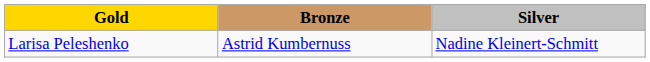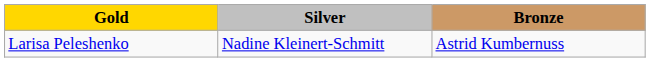 <table class="wikitable" style="text-align:left">
 <tr align="center">
 <td width=200 bgcolor=gold><strong>Gold</strong></td>
+<td width=200 bgcolor=silver><strong>Silver</strong></td>
 <td width=200 bgcolor=CC9966><strong>Bronze</strong></td>
-<td width=200 bgcolor=silver><strong>Silver</strong></td>
 </tr>
 <tr>
 <td><a href='#'>Larisa Peleshenko</a><br><em></em></td>
+<td><a href='#'>Nadine Kleinert-Schmitt</a><br><em></em></td>
 <td><a href='#'>Astrid Kumbernuss</a><br><em></em></td>
-<td><a href='#'>Nadine Kleinert-Schmitt</a><br><em></em></td>
 </tr>
 </table>
